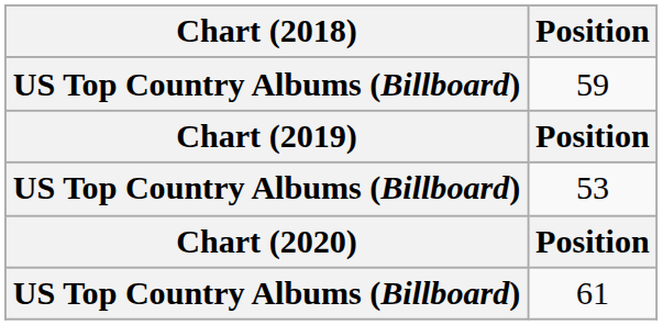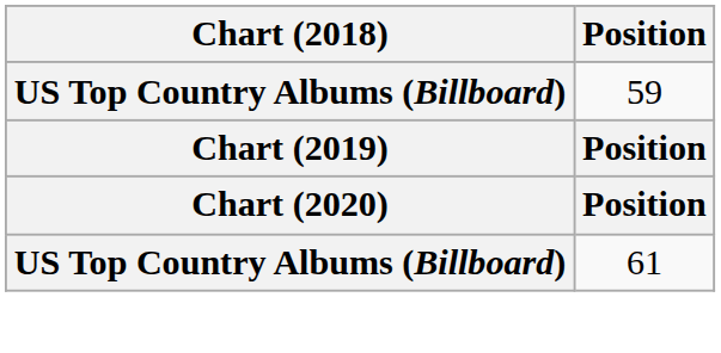 <table class="wikitable plainrowheaders" style="text-align:center">
 <tr>
 <th scope="col">Chart (2018)</th>
 <th scope="col">Position</th>
 </tr>
 <tr>
 <th scope="row">US Top Country Albums (<em>Billboard</em>)</th>
 <td>59</td>
 </tr>
 <tr>
 <th scope="col">Chart (2019)</th>
 <th scope="col">Position</th>
 </tr>
 <tr>
-<th scope="row">US Top Country Albums (<em>Billboard</em>)</th>
-<td>53</td>
-</tr>
-<tr>
 <th scope="col">Chart (2020)</th>
 <th scope="col">Position</th>
 </tr>
 <tr>
 <th scope="row">US Top Country Albums (<em>Billboard</em>)</th>
 <td>61</td>
 </tr>
 </table>
